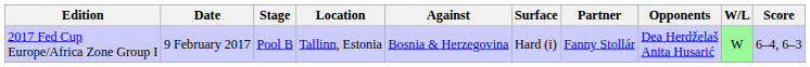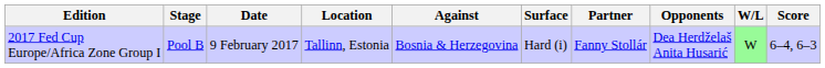 <table class=wikitable style=font-size:97%>
 <tr>
 <th>Edition</th>
+<th>Stage</th>
 <th>Date</th>
-<th>Stage</th>
 <th>Location</th>
 <th>Against</th>
 <th>Surface</th>
 <th>Partner</th>
 <th>Opponents</th>
 <th>W/L</th>
 <th>Score</th>
 </tr>
 <tr style="background:#CCCCFF;">
 <td><a href='#'>2017 Fed Cup</a> <br> Europe/Africa Zone Group I</td>
+<td><a href='#'>Pool B</a></td>
 <td>9 February 2017</td>
-<td><a href='#'>Pool B</a></td>
 <td><a href='#'>Tallinn</a>, Estonia</td>
 <td> <a href='#'>Bosnia & Herzegovina</a></td>
 <td>Hard (i)</td>
 <td><a href='#'>Fanny Stollár</a></td>
 <td><a href='#'>Dea Herdželaš</a> <br> <a href='#'>Anita Husarić</a></td>
 <td style="text-align:center; background:#98fb98;">W</td>
 <td>6–4, 6–3</td>
 </tr>
 </table>
